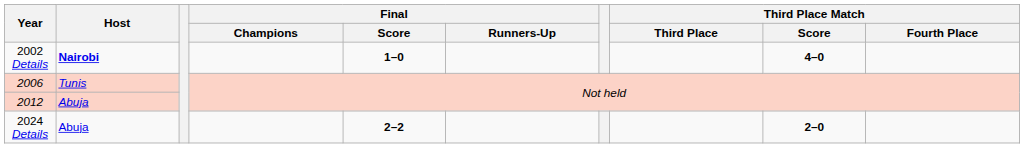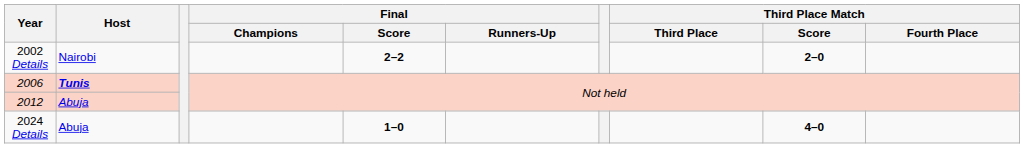 <table class="wikitable" style="font-size: 90%; text-align: center; width: 98%;">
 <tr>
 <th rowspan="2" width="5%">Year</th>
 <th rowspan="2" width="12%">Host</th>
 <th width=1% bgcolor=ffffff rowspan=6></th>
 <th colspan="3">Final</th>
 <th width=1% bgcolor=ffffff rowspan=3></th>
 <th colspan="3">Third Place Match</th>
 </tr>
 <tr>
 <th width="15%">Champions</th>
 <th width="10%">Score</th>
 <th width="15%">Runners-Up</th>
 <th width="15%">Third Place</th>
 <th width="10%">Score</th>
 <th width="15%">Fourth Place</th>
 </tr>
 <tr>
 <td>2002<br><em><a href='#'>Details</a></em></td>
-<td align=left><strong> <a href='#'>Nairobi</a></strong></td>
+<td align=left> <a href='#'>Nairobi</a></td>
 <td><strong></strong></td>
-<td><strong>1–0</strong> </td>
+<td><strong>2–2</strong> <br></td>
 <td></td>
 <td></td>
-<td><strong>4–0</strong></td>
+<td><strong>2–0</strong></td>
 <td></td>
 </tr>
 <tr bgcolor=#fcd3c7>
 <td><em>2006</em></td>
-<td align=left> <em><a href='#'>Tunis</a></em></td>
+<td align=left><strong> <em><a href='#'>Tunis</a></em></strong></td>
 <td colspan=7 rowspan=2><em>Not held</em></td>
 </tr>
 <tr bgcolor=#fcd3c7>
 <td><em>2012</em></td>
 <td align=left> <em><a href='#'>Abuja</a></em></td>
 </tr>
 <tr>
 <td>2024<br><em><a href='#'>Details</a></em></td>
 <td align=left> <a href='#'>Abuja</a></td>
 <td><strong></strong></td>
-<td><strong>2–2</strong> <br></td>
+<td><strong>1–0</strong> </td>
 <td></td>
 <th width=1% bgcolor=ffffff rowspan=3></th>
 <td></td>
-<td><strong>2–0</strong></td>
+<td><strong>4–0</strong></td>
 <td></td>
 </tr>
 </table>
